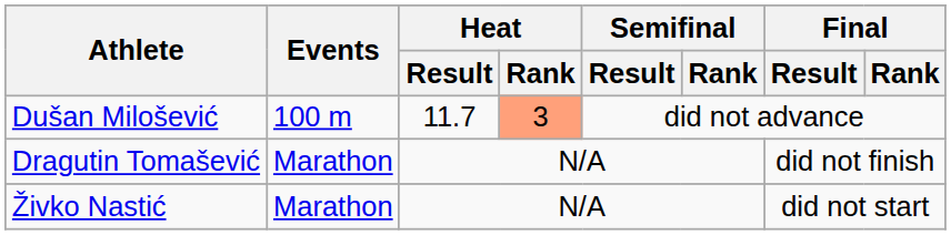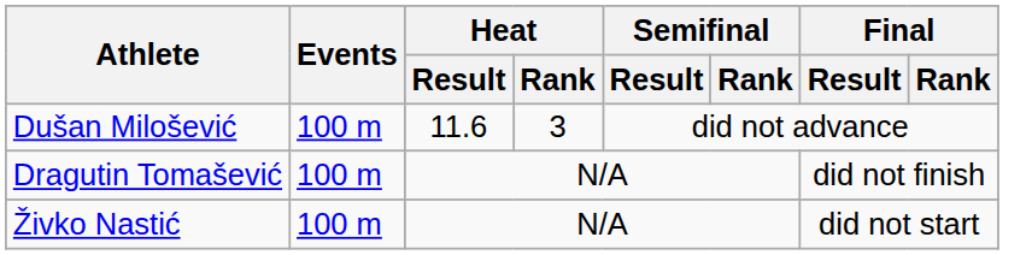 <table class=wikitable style="font-size:90%">
 <tr>
 <th rowspan="2">Athlete</th>
 <th rowspan="2">Events</th>
 <th colspan="2">Heat</th>
 <th colspan="2">Semifinal</th>
 <th colspan="2">Final</th>
 </tr>
 <tr>
 <th>Result</th>
 <th>Rank</th>
 <th>Result</th>
 <th>Rank</th>
 <th>Result</th>
 <th>Rank</th>
 </tr>
 <tr>
 <td><a href='#'>Dušan Milošević</a></td>
 <td><a href='#'>100 m</a></td>
-<td align=center>11.7</td>
-<td align=center style="background: lightsalmon;">3</td>
+<td align=center>11.6</td>
+<td align=center>3</td>
 <td align=center colspan=4>did not advance</td>
 </tr>
 <tr>
 <td><a href='#'>Dragutin Tomašević</a></td>
-<td><a href='#'>Marathon</a></td>
+<td><a href='#'>100 m</a></td>
 <td align=center colspan=4>N/A</td>
 <td align=center colspan=2>did not finish</td>
 </tr>
 <tr>
 <td><a href='#'>Živko Nastić</a></td>
-<td><a href='#'>Marathon</a></td>
+<td><a href='#'>100 m</a></td>
 <td align=center colspan=4>N/A</td>
 <td align=center colspan=2>did not start</td>
 </tr>
 </table>
